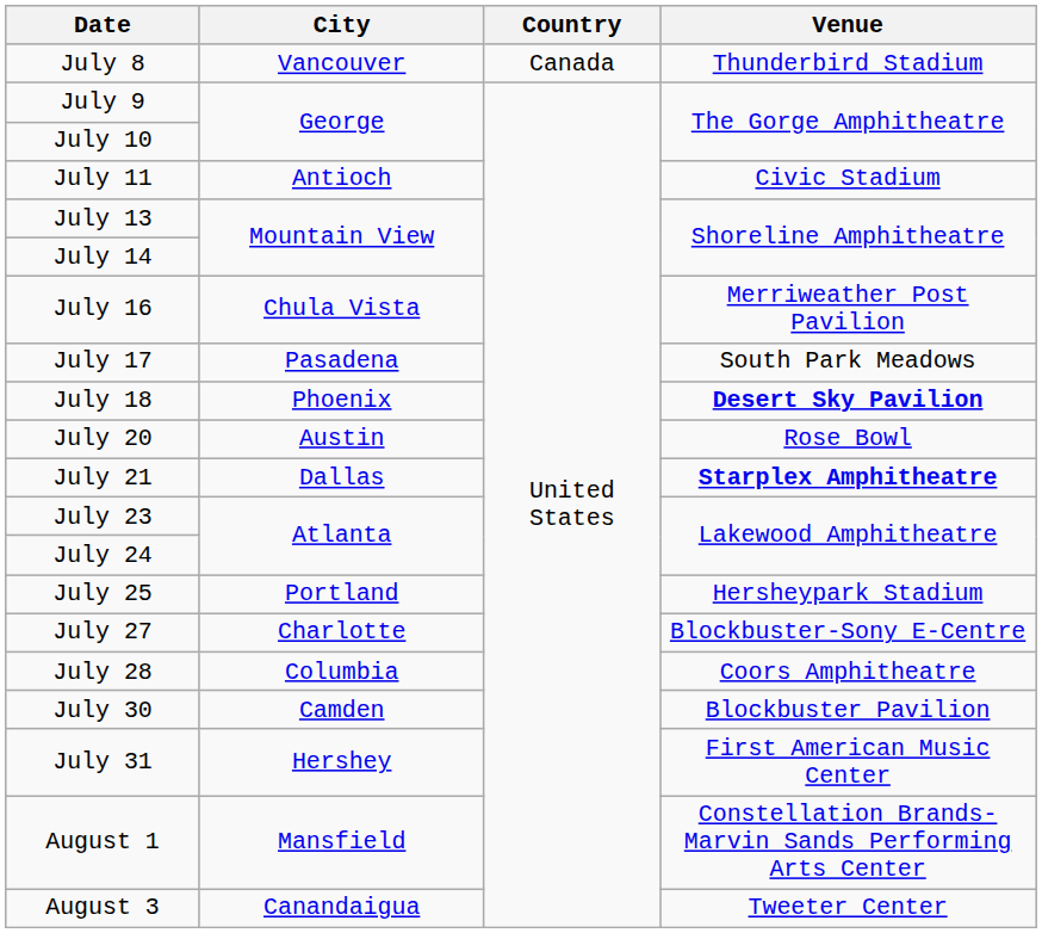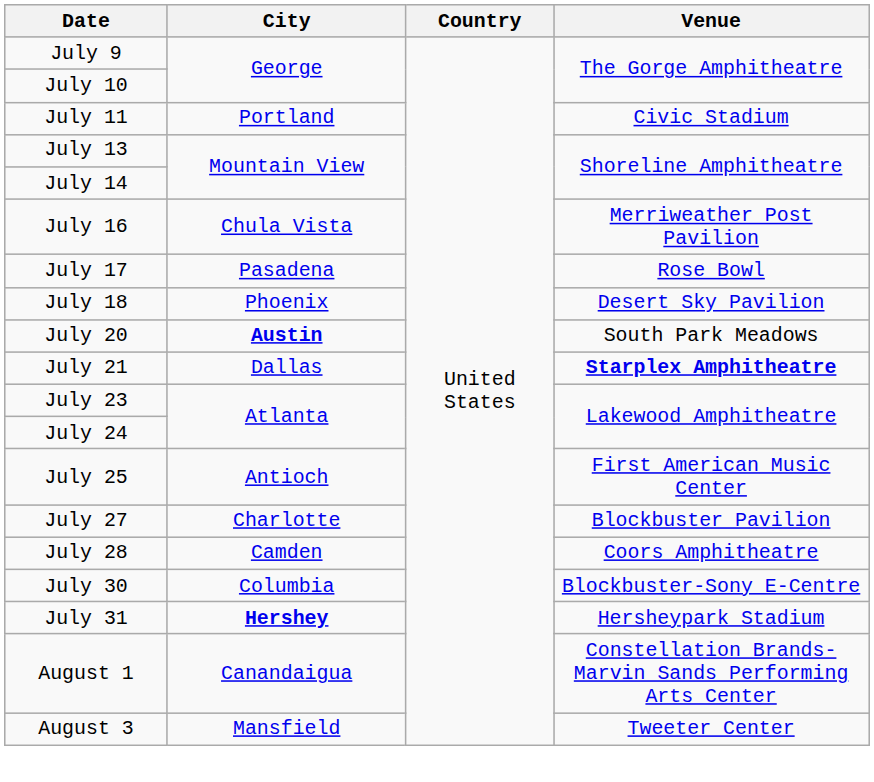 <table class="wikitable" style="text-align:center;">
 <tr>
 <th style="width:100px;">Date</th>
 <th style="width:150px;">City</th>
 <th style="width:90px;">Country</th>
 <th style="width:200px;">Venue</th>
-</tr>
-<tr>
-<td>July 8</td>
-<td><a href='#'>Vancouver</a></td>
-<td>Canada</td>
-<td><a href='#'>Thunderbird Stadium</a></td>
 </tr>
 <tr>
 <td>July 9</td>
 <td rowspan="2"><a href='#'>George</a></td>
 <td rowspan="19">United States</td>
 <td rowspan="2"><a href='#'>The Gorge Amphitheatre</a></td>
 </tr>
 <tr>
 <td>July 10</td>
 </tr>
 <tr>
 <td>July 11</td>
-<td><a href='#'>Antioch</a></td>
+<td><a href='#'>Portland</a></td>
 <td><a href='#'>Civic Stadium</a></td>
 </tr>
 <tr>
 <td>July 13</td>
 <td rowspan="2"><a href='#'>Mountain View</a></td>
 <td rowspan="2"><a href='#'>Shoreline Amphitheatre</a></td>
 </tr>
 <tr>
 <td>July 14</td>
 </tr>
 <tr>
 <td>July 16</td>
 <td><a href='#'>Chula Vista</a></td>
 <td><a href='#'>Merriweather Post Pavilion</a></td>
 </tr>
 <tr>
 <td>July 17</td>
 <td><a href='#'>Pasadena</a></td>
-<td>South Park Meadows</td>
+<td><a href='#'>Rose Bowl</a></td>
 </tr>
 <tr>
 <td>July 18</td>
 <td><a href='#'>Phoenix</a></td>
-<td><strong><a href='#'>Desert Sky Pavilion</a></strong></td>
+<td><a href='#'>Desert Sky Pavilion</a></td>
 </tr>
 <tr>
 <td>July 20</td>
-<td><a href='#'>Austin</a></td>
-<td><a href='#'>Rose Bowl</a></td>
+<td><strong><a href='#'>Austin</a></strong></td>
+<td>South Park Meadows</td>
 </tr>
 <tr>
 <td>July 21</td>
 <td><a href='#'>Dallas</a></td>
 <td><strong><a href='#'>Starplex Amphitheatre</a></strong></td>
 </tr>
 <tr>
 <td>July 23</td>
 <td rowspan="2"><a href='#'>Atlanta</a></td>
 <td rowspan="2"><a href='#'>Lakewood Amphitheatre</a></td>
 </tr>
 <tr>
 <td>July 24</td>
 </tr>
 <tr>
 <td>July 25</td>
-<td><a href='#'>Portland</a></td>
-<td><a href='#'>Hersheypark Stadium</a></td>
+<td><a href='#'>Antioch</a></td>
+<td><a href='#'>First American Music Center</a></td>
 </tr>
 <tr>
 <td>July 27</td>
 <td><a href='#'>Charlotte</a></td>
-<td><a href='#'>Blockbuster-Sony E-Centre</a></td>
+<td><a href='#'>Blockbuster Pavilion</a></td>
 </tr>
 <tr>
 <td>July 28</td>
-<td><a href='#'>Columbia</a></td>
+<td><a href='#'>Camden</a></td>
 <td><a href='#'>Coors Amphitheatre</a></td>
 </tr>
 <tr>
 <td>July 30</td>
-<td><a href='#'>Camden</a></td>
-<td><a href='#'>Blockbuster Pavilion</a></td>
+<td><a href='#'>Columbia</a></td>
+<td><a href='#'>Blockbuster-Sony E-Centre</a></td>
 </tr>
 <tr>
 <td>July 31</td>
-<td><a href='#'>Hershey</a></td>
-<td><a href='#'>First American Music Center</a></td>
+<td><strong><a href='#'>Hershey</a></strong></td>
+<td><a href='#'>Hersheypark Stadium</a></td>
 </tr>
 <tr>
 <td>August 1</td>
-<td><a href='#'>Mansfield</a></td>
+<td><a href='#'>Canandaigua</a></td>
 <td><a href='#'>Constellation Brands-Marvin Sands Performing Arts Center</a></td>
 </tr>
 <tr>
 <td>August 3</td>
-<td><a href='#'>Canandaigua</a></td>
+<td><a href='#'>Mansfield</a></td>
 <td><a href='#'>Tweeter Center</a></td>
 </tr>
 </table>
